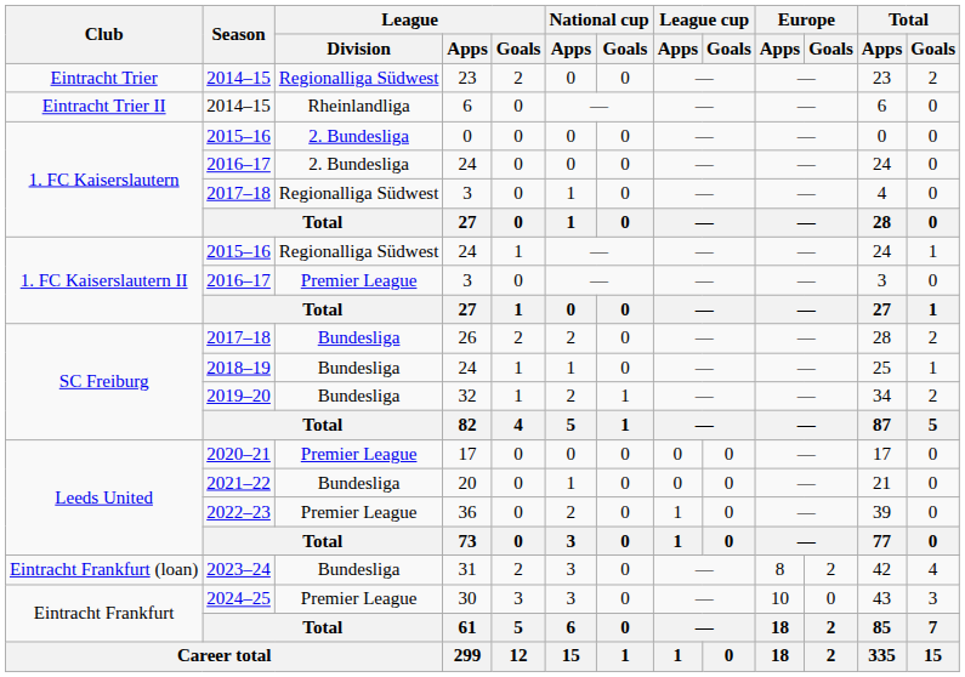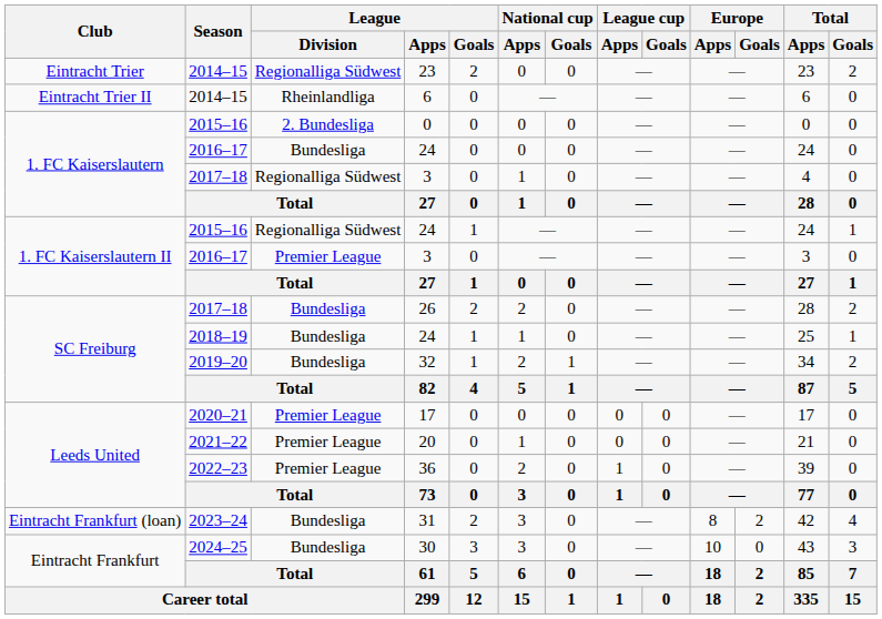 <table class="wikitable" style="text-align: center">
 <tr>
 <th rowspan="2">Club</th>
 <th rowspan="2">Season</th>
 <th colspan="3">League</th>
 <th colspan="2">National cup</th>
 <th colspan="2">League cup</th>
 <th colspan="2">Europe</th>
 <th colspan="2">Total</th>
 </tr>
 <tr>
 <th>Division</th>
 <th>Apps</th>
 <th>Goals</th>
 <th>Apps</th>
 <th>Goals</th>
 <th>Apps</th>
 <th>Goals</th>
 <th>Apps</th>
 <th>Goals</th>
 <th>Apps</th>
 <th>Goals</th>
 </tr>
 <tr>
 <td><a href='#'>Eintracht Trier</a></td>
 <td><a href='#'>2014–15</a></td>
 <td><a href='#'>Regionalliga Südwest</a></td>
 <td>23</td>
 <td>2</td>
 <td>0</td>
 <td>0</td>
 <td colspan="2">—</td>
 <td colspan="2">—</td>
 <td>23</td>
 <td>2</td>
 </tr>
 <tr>
 <td><a href='#'>Eintracht Trier II</a></td>
 <td>2014–15</td>
 <td>Rheinlandliga</td>
 <td>6</td>
 <td>0</td>
 <td colspan="2">—</td>
 <td colspan="2">—</td>
 <td colspan="2">—</td>
 <td>6</td>
 <td>0</td>
 </tr>
 <tr>
 <td rowspan="4"><a href='#'>1. FC Kaiserslautern</a></td>
 <td><a href='#'>2015–16</a></td>
 <td><a href='#'>2. Bundesliga</a></td>
 <td>0</td>
 <td>0</td>
 <td>0</td>
 <td>0</td>
 <td colspan="2">—</td>
 <td colspan="2">—</td>
 <td>0</td>
 <td>0</td>
 </tr>
 <tr>
 <td><a href='#'>2016–17</a></td>
-<td>2. Bundesliga</td>
+<td>Bundesliga</td>
 <td>24</td>
 <td>0</td>
 <td>0</td>
 <td>0</td>
 <td colspan="2">—</td>
 <td colspan="2">—</td>
 <td>24</td>
 <td>0</td>
 </tr>
 <tr>
 <td><a href='#'>2017–18</a></td>
 <td>Regionalliga Südwest</td>
 <td>3</td>
 <td>0</td>
 <td>1</td>
 <td>0</td>
 <td colspan="2">—</td>
 <td colspan="2">—</td>
 <td>4</td>
 <td>0</td>
 </tr>
 <tr>
 <th colspan="2">Total</th>
 <th>27</th>
 <th>0</th>
 <th>1</th>
 <th>0</th>
 <th colspan="2">—</th>
 <th colspan="2">—</th>
 <th>28</th>
 <th>0</th>
 </tr>
 <tr>
 <td rowspan="3"><a href='#'>1. FC Kaiserslautern II</a></td>
 <td><a href='#'>2015–16</a></td>
 <td>Regionalliga Südwest</td>
 <td>24</td>
 <td>1</td>
 <td colspan="2">—</td>
 <td colspan="2">—</td>
 <td colspan="2">—</td>
 <td>24</td>
 <td>1</td>
 </tr>
 <tr>
 <td><a href='#'>2016–17</a></td>
 <td><a href='#'>Premier League</a></td>
 <td>3</td>
 <td>0</td>
 <td colspan="2">—</td>
 <td colspan="2">—</td>
 <td colspan="2">—</td>
 <td>3</td>
 <td>0</td>
 </tr>
 <tr>
 <th colspan="2">Total</th>
 <th>27</th>
 <th>1</th>
 <th>0</th>
 <th>0</th>
 <th colspan="2">—</th>
 <th colspan="2">—</th>
 <th>27</th>
 <th>1</th>
 </tr>
 <tr>
 <td rowspan="4"><a href='#'>SC Freiburg</a></td>
 <td><a href='#'>2017–18</a></td>
 <td><a href='#'>Bundesliga</a></td>
 <td>26</td>
 <td>2</td>
 <td>2</td>
 <td>0</td>
 <td colspan="2">—</td>
 <td colspan="2">—</td>
 <td>28</td>
 <td>2</td>
 </tr>
 <tr>
 <td><a href='#'>2018–19</a></td>
 <td>Bundesliga</td>
 <td>24</td>
 <td>1</td>
 <td>1</td>
 <td>0</td>
 <td colspan="2">—</td>
 <td colspan="2">—</td>
 <td>25</td>
 <td>1</td>
 </tr>
 <tr>
 <td><a href='#'>2019–20</a></td>
 <td>Bundesliga</td>
 <td>32</td>
 <td>1</td>
 <td>2</td>
 <td>1</td>
 <td colspan="2">—</td>
 <td colspan="2">—</td>
 <td>34</td>
 <td>2</td>
 </tr>
 <tr>
 <th colspan="2">Total</th>
 <th>82</th>
 <th>4</th>
 <th>5</th>
 <th>1</th>
 <th colspan="2">—</th>
 <th colspan="2">—</th>
 <th>87</th>
 <th>5</th>
 </tr>
 <tr>
 <td rowspan="4"><a href='#'>Leeds United</a></td>
 <td><a href='#'>2020–21</a></td>
 <td><a href='#'>Premier League</a></td>
 <td>17</td>
 <td>0</td>
 <td>0</td>
 <td>0</td>
 <td>0</td>
 <td>0</td>
 <td colspan="2">—</td>
 <td>17</td>
 <td>0</td>
 </tr>
 <tr>
 <td><a href='#'>2021–22</a></td>
-<td>Bundesliga</td>
+<td>Premier League</td>
 <td>20</td>
 <td>0</td>
 <td>1</td>
 <td>0</td>
 <td>0</td>
 <td>0</td>
 <td colspan="2">—</td>
 <td>21</td>
 <td>0</td>
 </tr>
 <tr>
 <td><a href='#'>2022–23</a></td>
 <td>Premier League</td>
 <td>36</td>
 <td>0</td>
 <td>2</td>
 <td>0</td>
 <td>1</td>
 <td>0</td>
 <td colspan="2">—</td>
 <td>39</td>
 <td>0</td>
 </tr>
 <tr>
 <th colspan="2">Total</th>
 <th>73</th>
 <th>0</th>
 <th>3</th>
 <th>0</th>
 <th>1</th>
 <th>0</th>
 <th colspan="2">—</th>
 <th>77</th>
 <th>0</th>
 </tr>
 <tr>
 <td><a href='#'>Eintracht Frankfurt</a> (loan)</td>
 <td><a href='#'>2023–24</a></td>
 <td>Bundesliga</td>
 <td>31</td>
 <td>2</td>
 <td>3</td>
 <td>0</td>
 <td colspan="2">—</td>
 <td>8</td>
 <td>2</td>
 <td>42</td>
 <td>4</td>
 </tr>
 <tr>
 <td rowspan="2">Eintracht Frankfurt</td>
 <td><a href='#'>2024–25</a></td>
-<td>Premier League</td>
+<td>Bundesliga</td>
 <td>30</td>
 <td>3</td>
 <td>3</td>
 <td>0</td>
 <td colspan="2">—</td>
 <td>10</td>
 <td>0</td>
 <td>43</td>
 <td>3</td>
 </tr>
 <tr>
 <th colspan="2">Total</th>
 <th>61</th>
 <th>5</th>
 <th>6</th>
 <th>0</th>
 <th colspan="2">—</th>
 <th>18</th>
 <th>2</th>
 <th>85</th>
 <th>7</th>
 </tr>
 <tr>
 <th colspan="3">Career total</th>
 <th>299</th>
 <th>12</th>
 <th>15</th>
 <th>1</th>
 <th>1</th>
 <th>0</th>
 <th>18</th>
 <th>2</th>
 <th>335</th>
 <th>15</th>
 </tr>
 </table>
